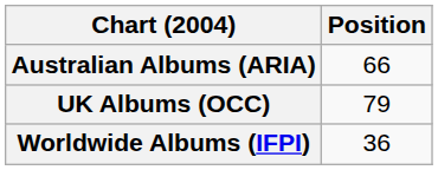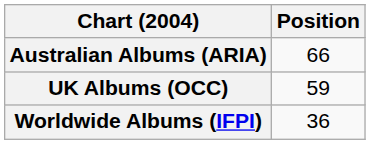 <table class="wikitable sortable plainrowheaders" style="text-align:center">
 <tr>
 <th scope="col">Chart (2004)</th>
 <th scope="col">Position</th>
 </tr>
 <tr>
 <th scope="row">Australian Albums (ARIA)</th>
 <td>66</td>
 </tr>
 <tr>
 <th scope="row">UK Albums (OCC)</th>
-<td>79</td>
+<td>59</td>
 </tr>
 <tr>
 <th scope="row">Worldwide Albums (<a href='#'>IFPI</a>)</th>
 <td>36</td>
 </tr>
 </table>
